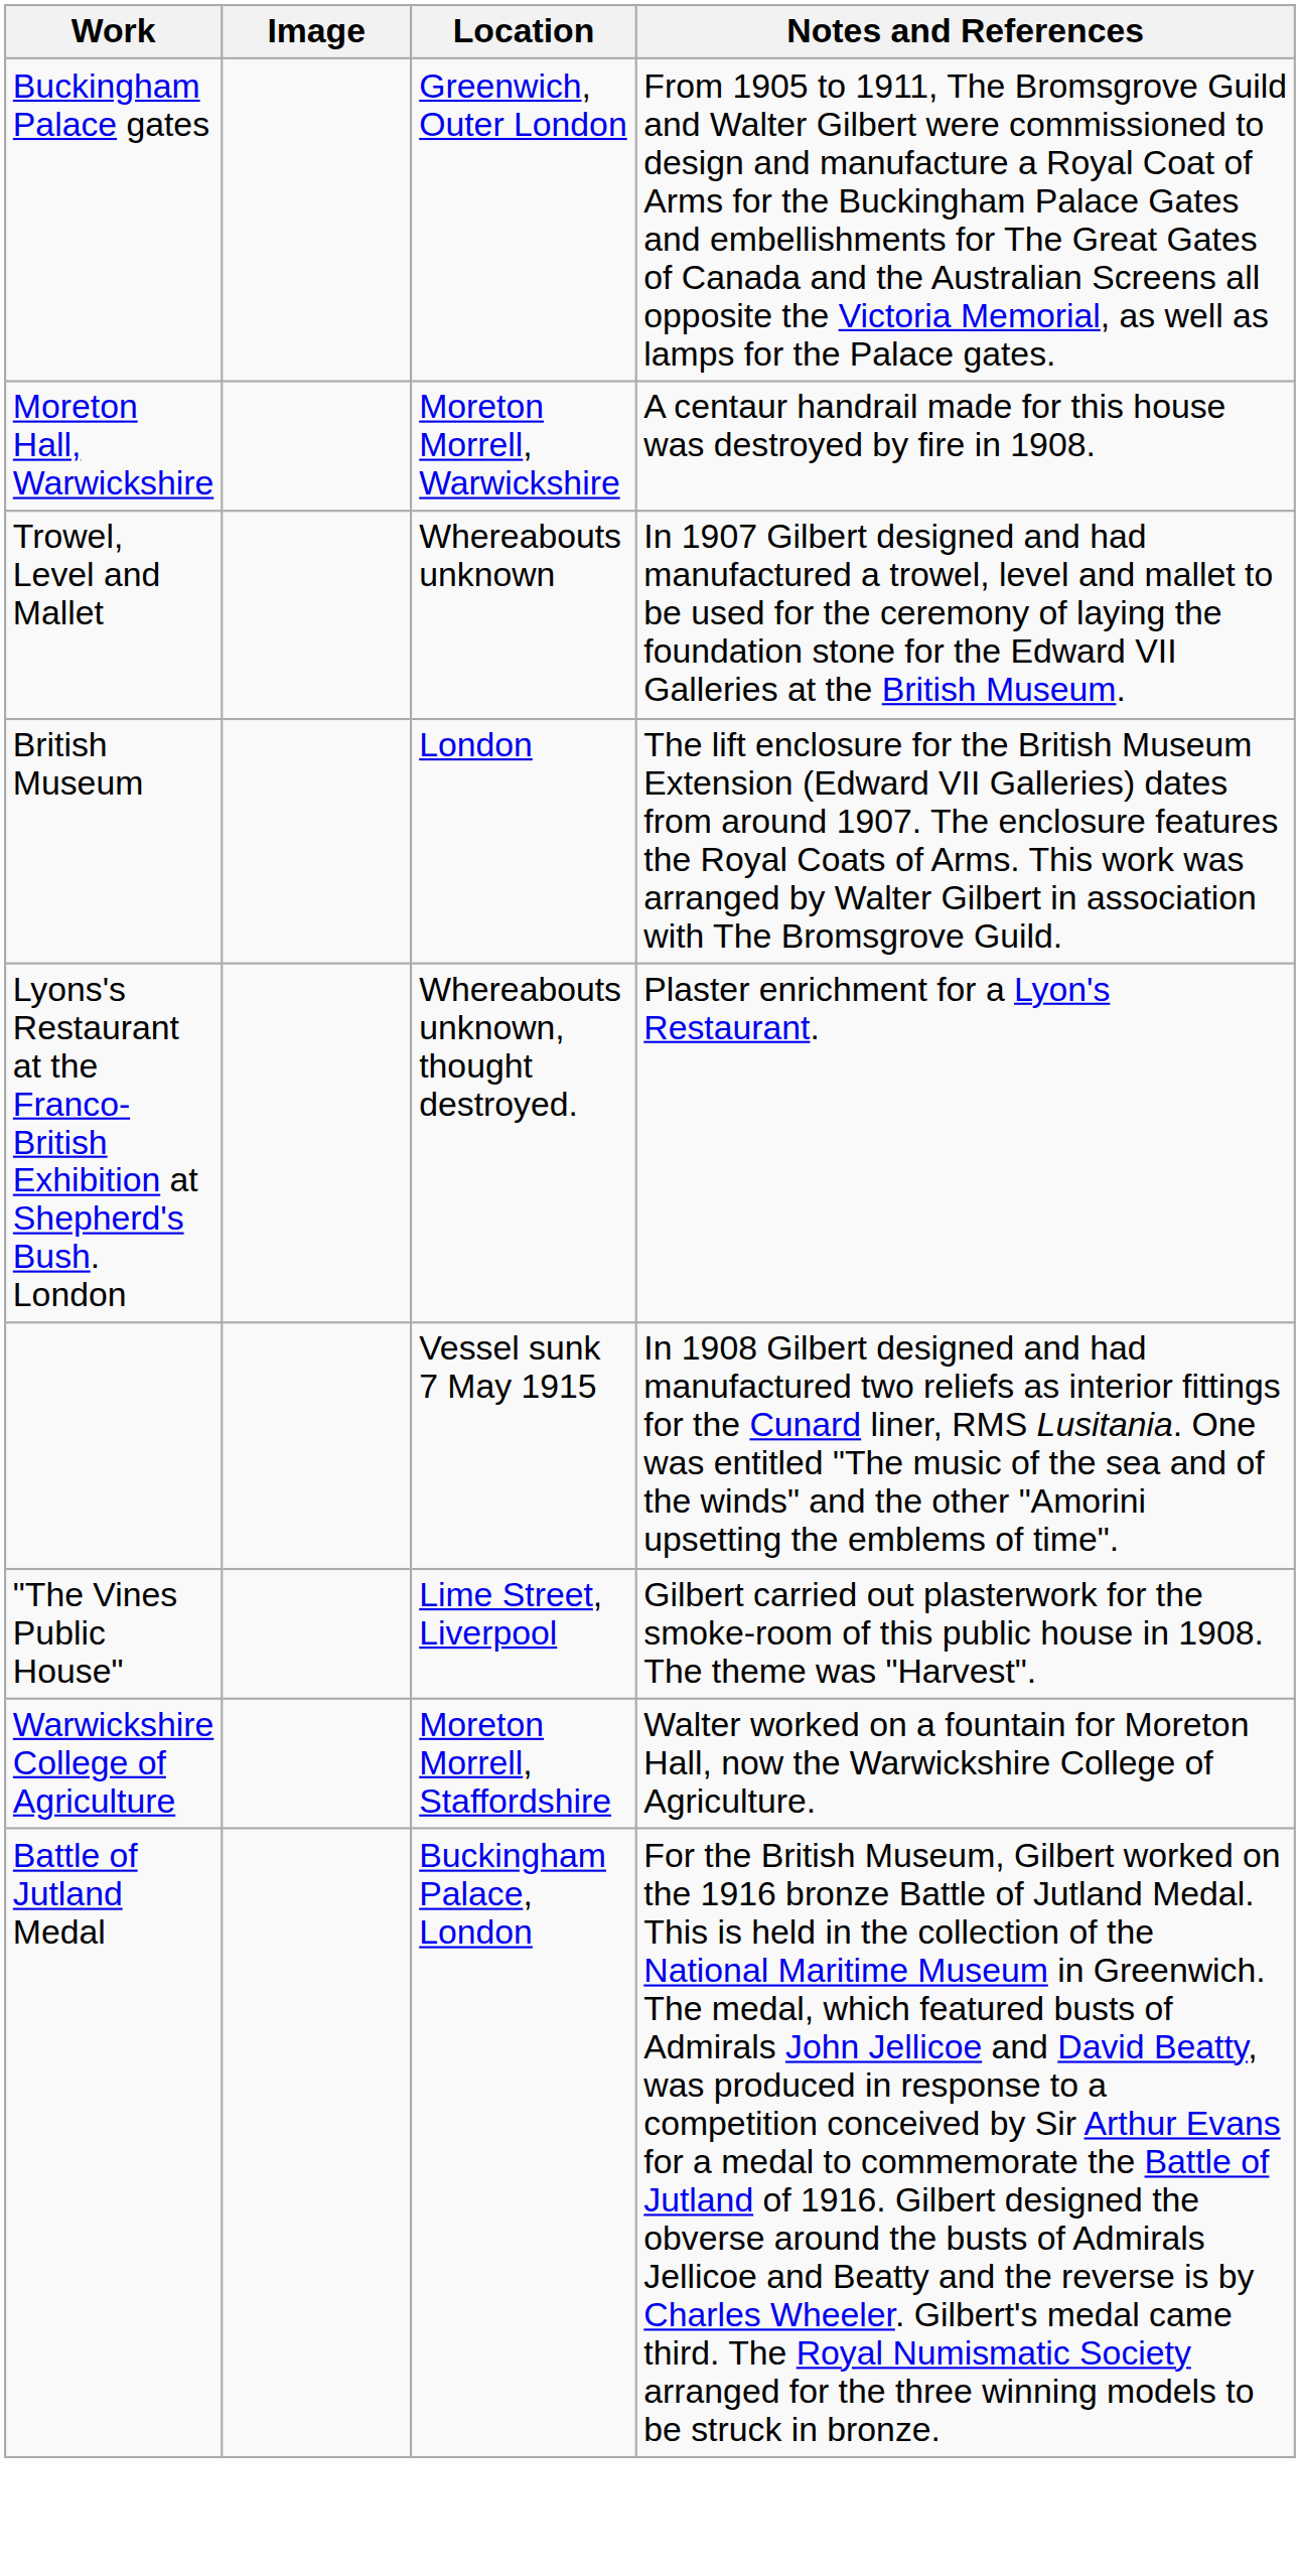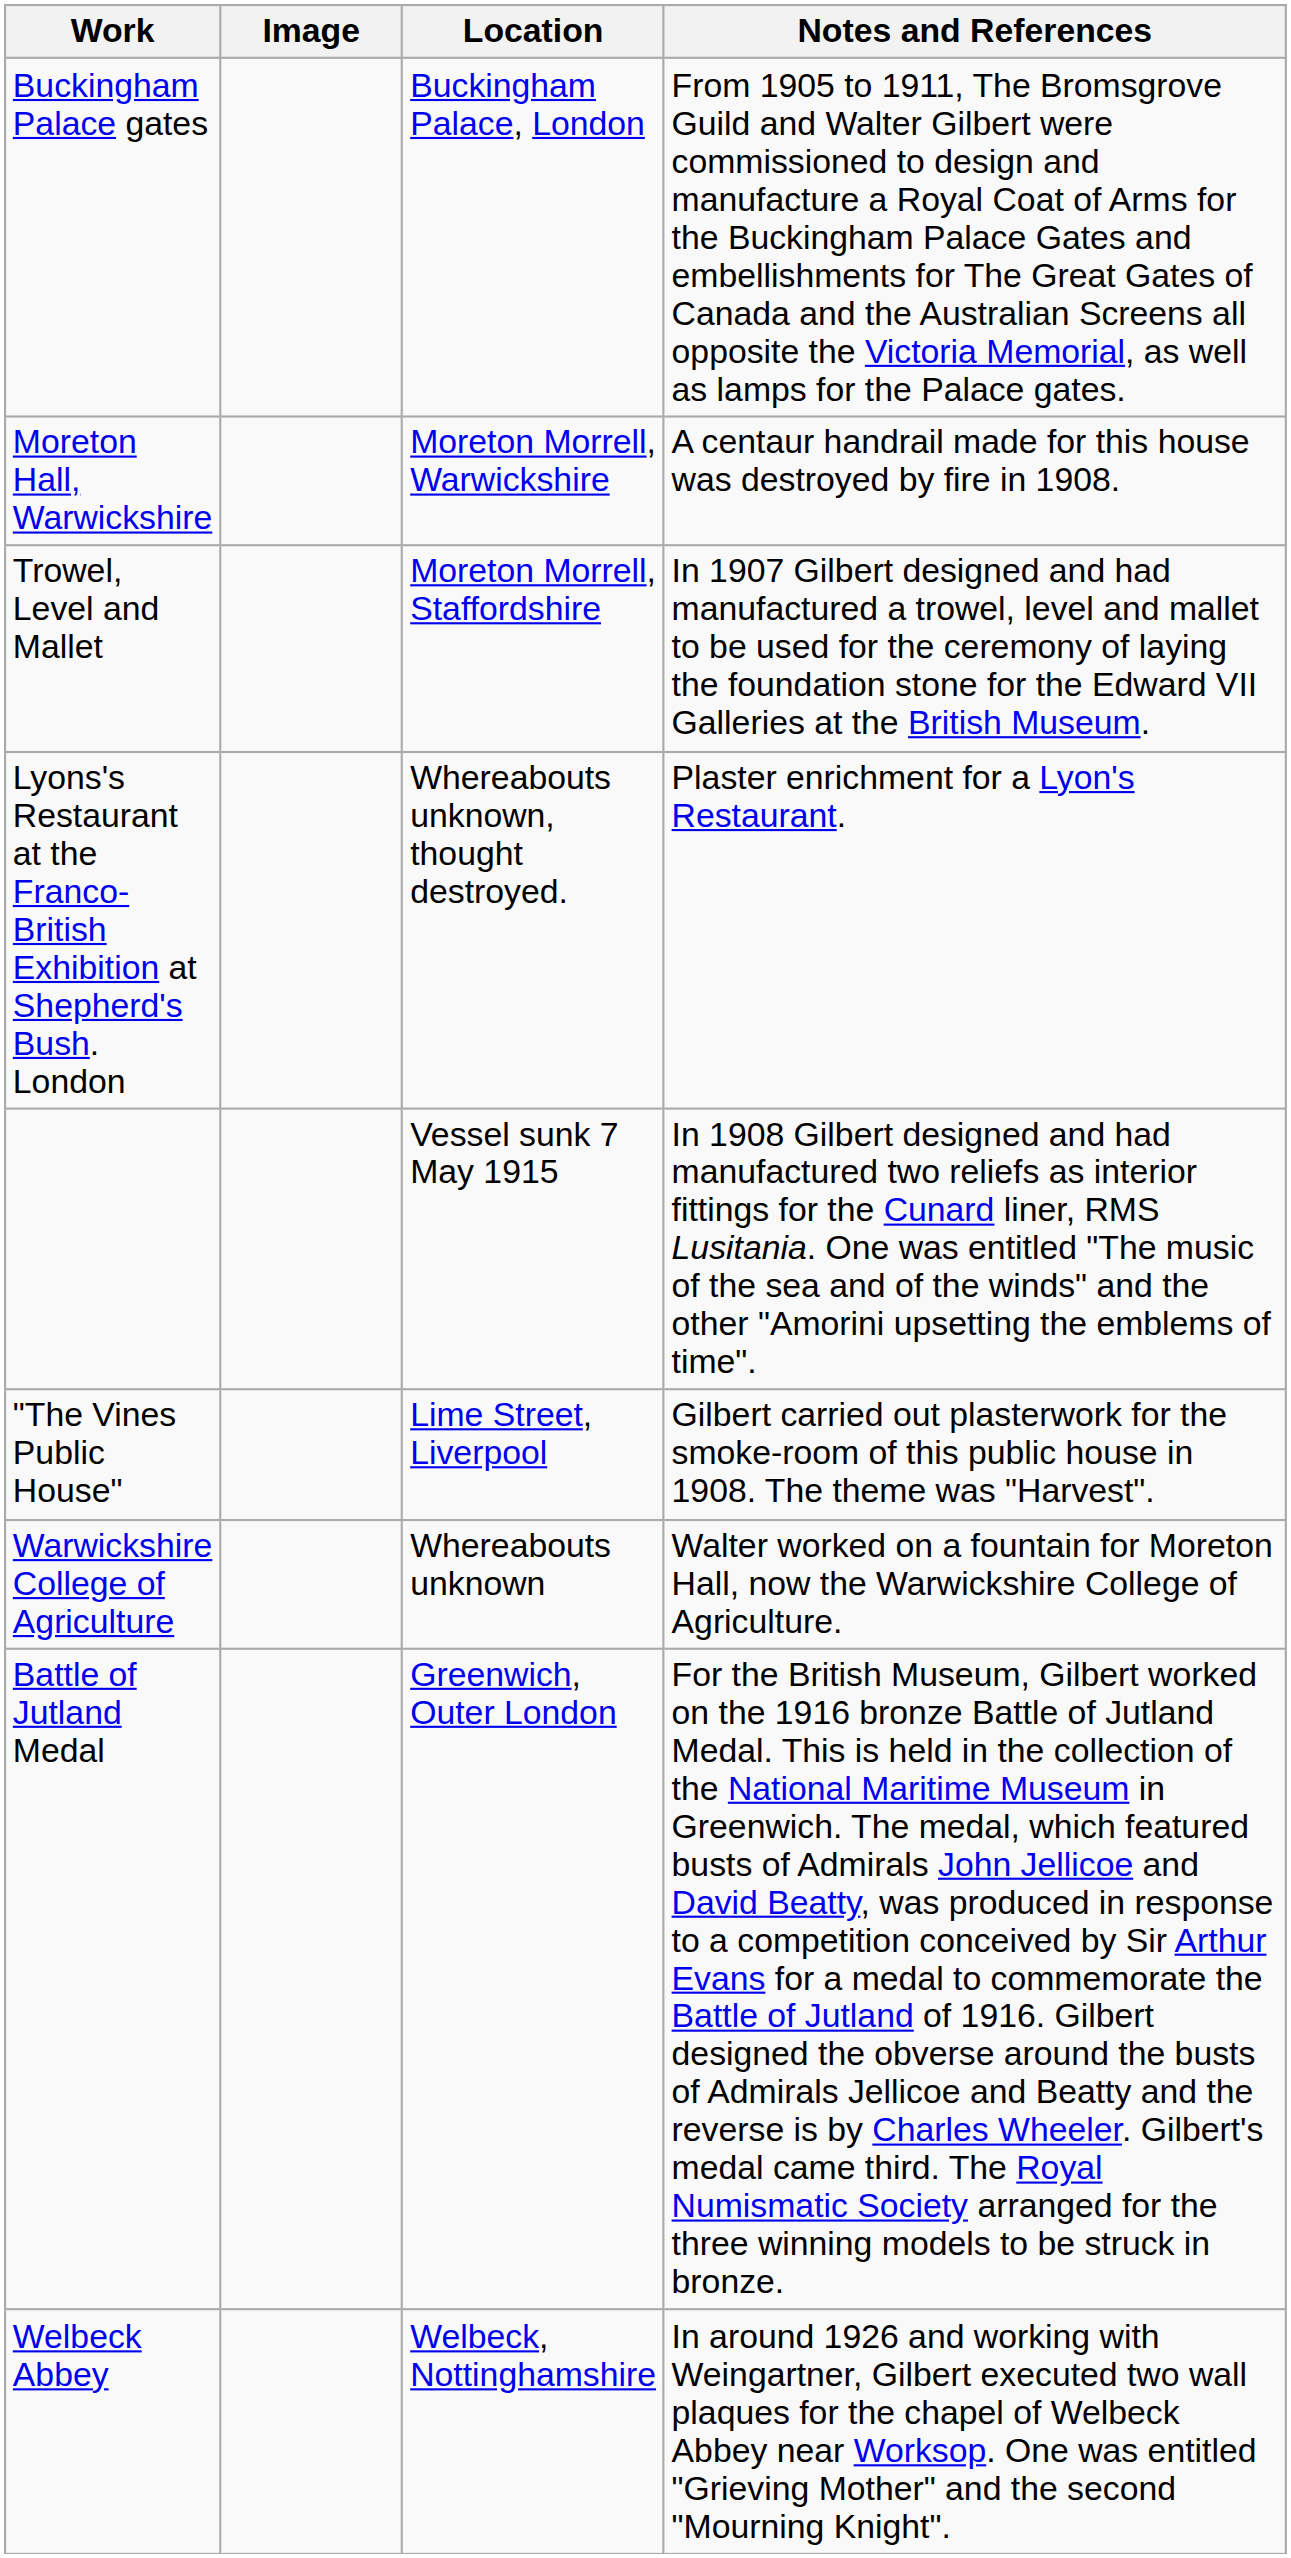 <table class="wikitable sortable">
 <tr>
 <th style="width:90px">Work</th>
 <th style="width:100px">Image</th>
 <th style="width:100px">Location</th>
 <th style="width:400px" class="unsortable">Notes and References</th>
 </tr>
 <tr valign="top">
 <td><a href='#'>Buckingham Palace</a> gates</td>
 <td></td>
-<td><a href='#'>Greenwich</a>, <a href='#'>Outer London</a></td>
+<td><a href='#'>Buckingham Palace</a>, <a href='#'>London</a></td>
 <td>From 1905 to 1911, The Bromsgrove Guild and Walter Gilbert were commissioned to design and manufacture a Royal Coat of Arms for the Buckingham Palace Gates and embellishments for The Great Gates of Canada and the Australian Screens all opposite the <a href='#'>Victoria Memorial</a>, as well as lamps for the Palace gates.</td>
 </tr>
 <tr valign="top">
 <td><a href='#'>Moreton Hall, Warwickshire</a></td>
 <td></td>
 <td><a href='#'>Moreton Morrell</a>, <a href='#'>Warwickshire</a></td>
 <td>A centaur handrail made for this house was destroyed by fire in 1908.</td>
 </tr>
 <tr valign="top">
 <td>Trowel, Level and Mallet</td>
 <td></td>
-<td>Whereabouts unknown</td>
+<td><a href='#'>Moreton Morrell</a>, <a href='#'>Staffordshire</a></td>
 <td>In 1907 Gilbert designed and had manufactured a trowel, level and mallet to be used for the ceremony of laying the foundation stone for the Edward VII Galleries at the <a href='#'>British Museum</a>.</td>
-</tr>
-<tr valign="top">
-<td>British Museum</td>
-<td></td>
-<td><a href='#'>London</a></td>
-<td>The lift enclosure for the British Museum Extension (Edward VII Galleries) dates from around 1907.  The enclosure features the Royal Coats of Arms. This work was arranged by Walter Gilbert in association with The Bromsgrove Guild.</td>
 </tr>
 <tr valign="top">
 <td>Lyons's Restaurant at the <a href='#'>Franco-British Exhibition</a> at <a href='#'>Shepherd's Bush</a>. London</td>
 <td></td>
 <td>Whereabouts unknown, thought destroyed.</td>
 <td>Plaster enrichment for a <a href='#'>Lyon's Restaurant</a>.</td>
 </tr>
 <tr valign="top">
 <td></td>
 <td></td>
 <td>Vessel sunk 7 May 1915</td>
 <td>In 1908 Gilbert designed and had manufactured two reliefs as interior fittings for the <a href='#'>Cunard</a> liner, RMS <em>Lusitania</em>. One was entitled "The music of the sea and of the winds" and the other "Amorini upsetting the emblems of time".</td>
 </tr>
 <tr valign="top">
 <td>"The Vines Public House"</td>
 <td></td>
 <td><a href='#'>Lime Street</a>, <a href='#'>Liverpool</a></td>
 <td>Gilbert carried out plasterwork for the smoke-room of this public house in 1908. The theme was "Harvest".</td>
 </tr>
 <tr valign="top">
 <td><a href='#'>Warwickshire College of Agriculture</a></td>
 <td></td>
-<td><a href='#'>Moreton Morrell</a>, <a href='#'>Staffordshire</a></td>
+<td>Whereabouts unknown</td>
 <td>Walter worked on a fountain for Moreton Hall, now the Warwickshire College of Agriculture.</td>
 </tr>
 <tr valign="top">
 <td><a href='#'>Battle of Jutland</a> Medal</td>
 <td></td>
-<td><a href='#'>Buckingham Palace</a>, <a href='#'>London</a></td>
+<td><a href='#'>Greenwich</a>, <a href='#'>Outer London</a></td>
 <td>For the British Museum, Gilbert worked on the 1916 bronze Battle of Jutland Medal. This is held in the collection of the <a href='#'>National Maritime Museum</a> in Greenwich. The medal, which featured busts of Admirals <a href='#'>John Jellicoe</a> and <a href='#'>David Beatty</a>, was produced in response to a competition conceived by Sir <a href='#'>Arthur Evans</a> for a medal to commemorate the <a href='#'>Battle of Jutland</a> of 1916. Gilbert designed the obverse around the busts of Admirals Jellicoe and Beatty and the reverse is by <a href='#'>Charles Wheeler</a>. Gilbert's medal came third. The <a href='#'>Royal Numismatic Society</a> arranged for the three winning models to be struck in bronze.</td>
 </tr>
+<tr valign="top">
+<td><a href='#'>Welbeck Abbey</a></td>
+<td></td>
+<td><a href='#'>Welbeck</a>, <a href='#'>Nottinghamshire</a></td>
+<td>In around 1926 and working with Weingartner, Gilbert executed two wall plaques for the chapel of Welbeck Abbey near <a href='#'>Worksop</a>. One was entitled "Grieving Mother" and the second "Mourning Knight".</td>
+</tr>
 </table>
